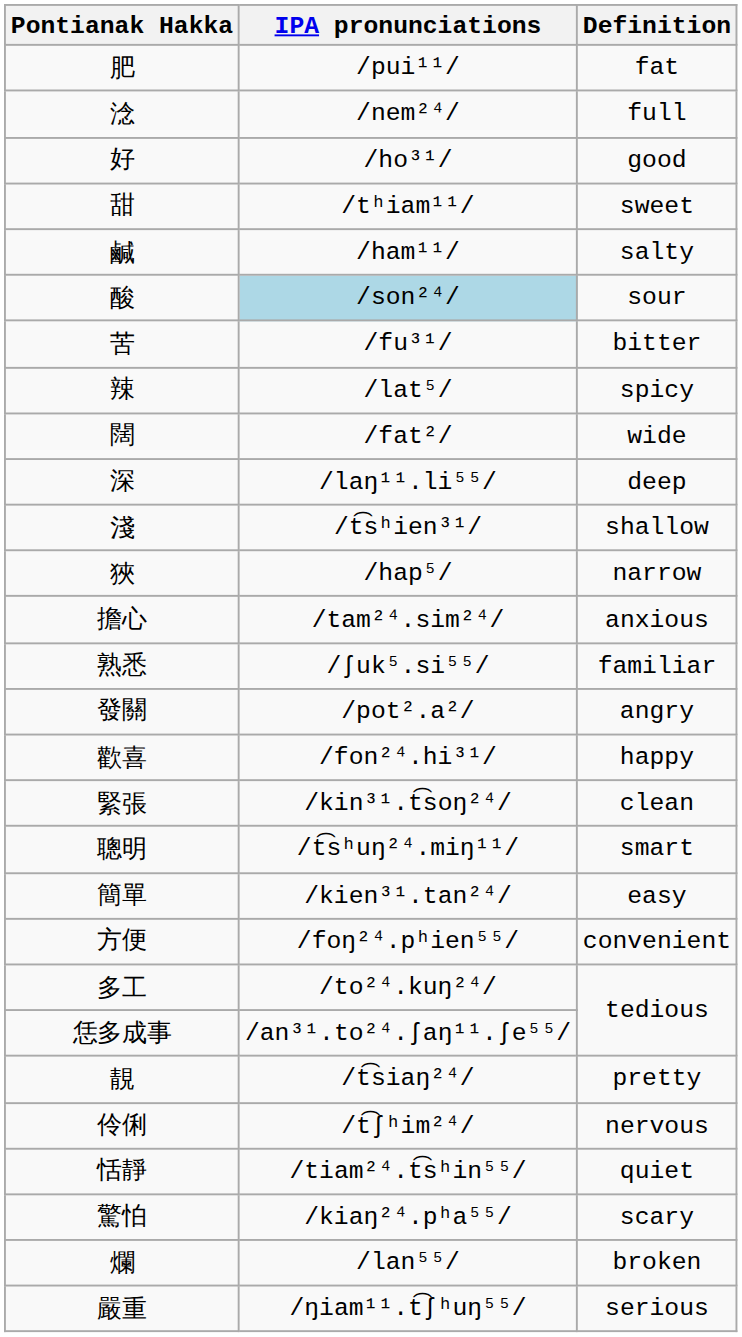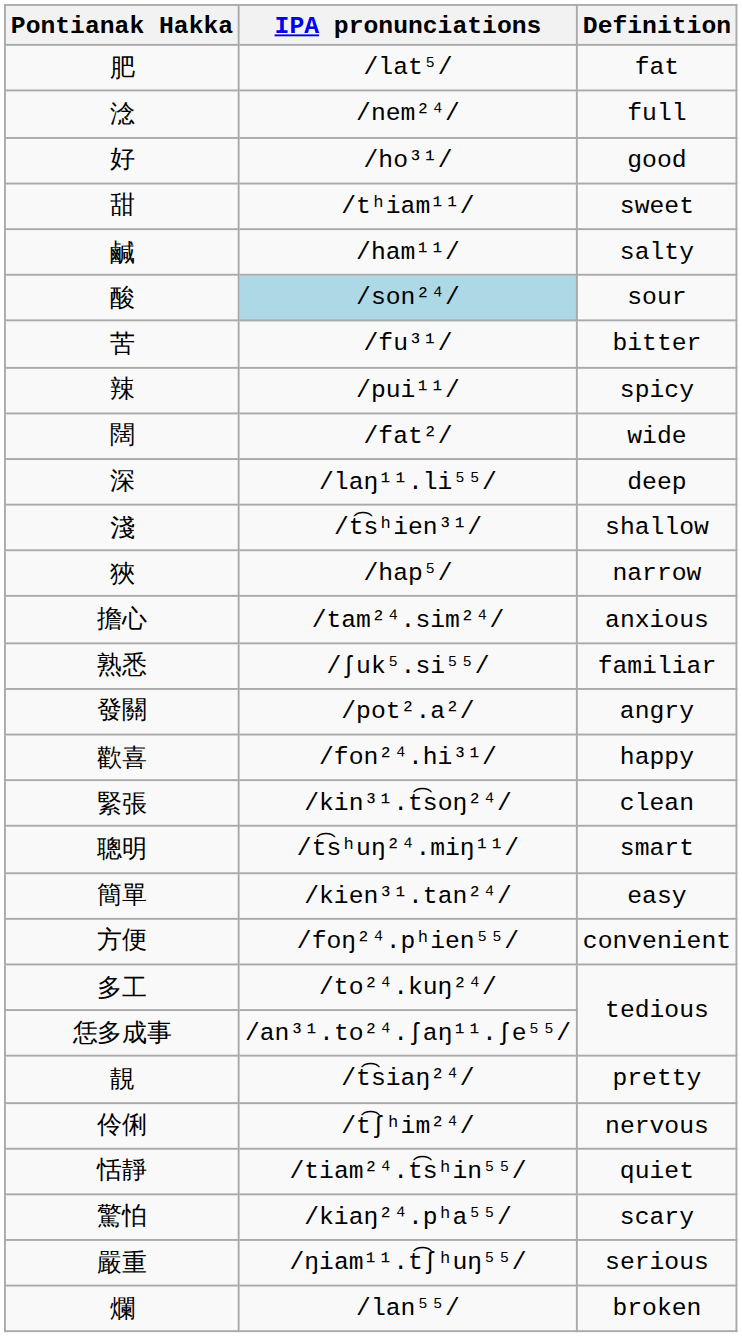 <table class="wikitable">
 <tr>
 <th>Pontianak Hakka</th>
 <th><a href='#'>IPA</a> pronunciations</th>
 <th>Definition</th>
 </tr>
 <tr align="center">
 <td>肥</td>
-<td>/pui¹¹/</td>
+<td>/lat⁵/</td>
 <td>fat</td>
 </tr>
 <tr align="center">
 <td>淰</td>
 <td>/nem²⁴/</td>
 <td>full</td>
 </tr>
 <tr align="center">
 <td>好</td>
 <td>/ho³¹/</td>
 <td>good</td>
 </tr>
 <tr align="center">
 <td>甜</td>
 <td>/tʰiam¹¹/</td>
 <td>sweet</td>
 </tr>
 <tr align="center">
 <td>鹹</td>
 <td>/ham¹¹/</td>
 <td>salty</td>
 </tr>
 <tr align="center">
 <td>酸</td>
 <td style="background: lightblue;">/son²⁴/</td>
 <td>sour</td>
 </tr>
 <tr align="center">
 <td>苦</td>
 <td>/fu³¹/</td>
 <td>bitter</td>
 </tr>
 <tr align="center">
 <td>辣</td>
-<td>/lat⁵/</td>
+<td>/pui¹¹/</td>
 <td>spicy</td>
 </tr>
 <tr align="center">
 <td>闊</td>
 <td>/fat²/</td>
 <td>wide</td>
 </tr>
 <tr align="center">
 <td>深</td>
 <td>/laŋ¹¹.li⁵⁵/</td>
 <td>deep</td>
 </tr>
 <tr align="center">
 <td>淺</td>
 <td>/t͡sʰien³¹/</td>
 <td>shallow</td>
 </tr>
 <tr align="center">
 <td>狹</td>
 <td>/hap⁵/</td>
 <td>narrow</td>
 </tr>
 <tr align="center">
 <td>擔心</td>
 <td>/tam²⁴.sim²⁴/</td>
 <td>anxious</td>
 </tr>
 <tr align="center">
 <td>熟悉</td>
 <td>/ʃuk⁵.si⁵⁵/</td>
 <td>familiar</td>
 </tr>
 <tr align="center">
 <td>發關</td>
 <td>/pot².a²/</td>
 <td>angry</td>
 </tr>
 <tr align="center">
 <td>歡喜</td>
 <td>/fon²⁴.hi³¹/</td>
 <td>happy</td>
 </tr>
 <tr align="center">
 <td>緊張</td>
 <td>/kin³¹.t͡soŋ²⁴/</td>
 <td>clean</td>
 </tr>
 <tr align="center">
 <td>聰明</td>
 <td>/t͡sʰuŋ²⁴.miŋ¹¹/</td>
 <td>smart</td>
 </tr>
 <tr align="center">
 <td>簡單</td>
 <td>/kien³¹.tan²⁴/</td>
 <td>easy</td>
 </tr>
 <tr align="center">
 <td>方便</td>
 <td>/foŋ²⁴.pʰien⁵⁵/</td>
 <td>convenient</td>
 </tr>
 <tr align="center">
 <td>多工</td>
 <td>/to²⁴.kuŋ²⁴/</td>
 <td rowspan="2">tedious</td>
 </tr>
 <tr align="center">
 <td>恁多成事</td>
 <td>/an³¹.to²⁴.ʃaŋ¹¹.ʃe⁵⁵/</td>
 </tr>
 <tr align="center">
 <td>靚</td>
 <td>/t͡siaŋ²⁴/</td>
 <td>pretty</td>
 </tr>
 <tr align="center">
 <td>伶俐</td>
 <td>/t͡ʃʰim²⁴/</td>
 <td>nervous</td>
 </tr>
 <tr align="center">
 <td>恬靜</td>
 <td>/tiam²⁴.t͡sʰin⁵⁵/</td>
 <td>quiet</td>
 </tr>
 <tr align="center">
 <td>驚怕</td>
 <td>/kiaŋ²⁴.pʰa⁵⁵/</td>
 <td>scary</td>
 </tr>
 <tr align="center">
+<td>嚴重</td>
+<td>/ŋiam¹¹.t͡ʃʰuŋ⁵⁵/</td>
+<td>serious</td>
+</tr>
+<tr align="center">
 <td>爛</td>
 <td>/lan⁵⁵/</td>
 <td>broken</td>
 </tr>
-<tr align="center">
-<td>嚴重</td>
-<td>/ŋiam¹¹.t͡ʃʰuŋ⁵⁵/</td>
-<td>serious</td>
-</tr>
 </table>
